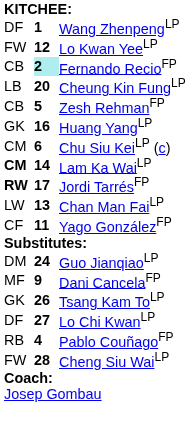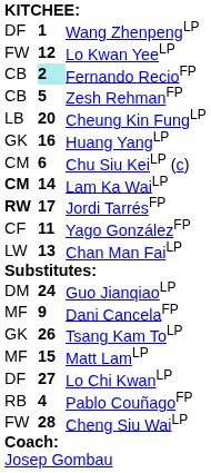 <table style="font-size: 90%" cellspacing="0" cellpadding="0">
 <tr>
 <td colspan="4"><strong>KITCHEE:</strong></td>
 </tr>
 <tr>
 <th width="30"></th>
 <th width="25"></th>
 </tr>
 <tr>
 <td>DF</td>
 <td><strong>1</strong></td>
 <td> <a href='#'>Wang Zhenpeng</a><sup>LP</sup></td>
 <td></td>
 <td></td>
 </tr>
 <tr>
 <td>FW</td>
 <td><strong>12</strong></td>
 <td> <a href='#'>Lo Kwan Yee</a><sup>LP</sup></td>
 <td></td>
 <td></td>
 </tr>
 <tr>
 <td>CB</td>
 <td style="background: paleturquoise;"><strong>2</strong></td>
 <td> <a href='#'>Fernando Recio</a><sup>FP</sup></td>
 <td></td>
 <td></td>
 </tr>
 <tr>
-<td>LB</td>
-<td><strong>20</strong></td>
-<td> <a href='#'>Cheung Kin Fung</a><sup>LP</sup></td>
+<td>CB</td>
+<td><strong>5</strong></td>
+<td> <a href='#'>Zesh Rehman</a><sup>FP</sup></td>
 <td></td>
 <td></td>
 </tr>
 <tr>
-<td>CB</td>
-<td><strong>5</strong></td>
-<td> <a href='#'>Zesh Rehman</a><sup>FP</sup></td>
+<td>LB</td>
+<td><strong>20</strong></td>
+<td> <a href='#'>Cheung Kin Fung</a><sup>LP</sup></td>
 <td></td>
 <td></td>
 </tr>
 <tr>
 <td>GK</td>
 <td><strong>16</strong></td>
 <td> <a href='#'>Huang Yang</a><sup>LP</sup></td>
 <td></td>
 <td></td>
 </tr>
 <tr>
 <td>CM</td>
 <td><strong>6</strong></td>
 <td> <a href='#'>Chu Siu Kei</a><sup>LP</sup> (<a href='#'>c</a>)</td>
 <td></td>
 <td></td>
 </tr>
 <tr>
 <td><strong>CM</strong></td>
 <td><strong>14</strong></td>
 <td> <a href='#'>Lam Ka Wai</a><sup>LP</sup></td>
 <td></td>
 <td></td>
 </tr>
 <tr>
 <td><strong>RW</strong></td>
 <td><strong>17</strong></td>
 <td> <a href='#'>Jordi Tarrés</a><sup>FP</sup></td>
 <td></td>
 <td></td>
 </tr>
 <tr>
-<td>LW</td>
-<td><strong>13</strong></td>
-<td> <a href='#'>Chan Man Fai</a><sup>LP</sup></td>
+<td>CF</td>
+<td><strong>11</strong></td>
+<td> <a href='#'>Yago González</a><sup>FP</sup></td>
 <td></td>
 <td></td>
 </tr>
 <tr>
-<td>CF</td>
-<td><strong>11</strong></td>
-<td> <a href='#'>Yago González</a><sup>FP</sup></td>
+<td>LW</td>
+<td><strong>13</strong></td>
+<td> <a href='#'>Chan Man Fai</a><sup>LP</sup></td>
 <td></td>
 <td></td>
 </tr>
 <tr>
 <td colspan=4><strong>Substitutes:</strong></td>
 </tr>
 <tr>
 <td>DM</td>
 <td><strong>24</strong></td>
 <td> <a href='#'>Guo Jianqiao</a><sup>LP</sup></td>
 <td></td>
 <td></td>
 </tr>
 <tr>
 <td>MF</td>
 <td><strong>9</strong></td>
 <td> <a href='#'>Dani Cancela</a><sup>FP</sup></td>
 <td></td>
 <td></td>
 </tr>
 <tr>
 <td>GK</td>
 <td><strong>26</strong></td>
 <td> <a href='#'>Tsang Kam To</a><sup>LP</sup></td>
+<td></td>
+<td></td>
+</tr>
+<tr>
+<td>MF</td>
+<td><strong>15</strong></td>
+<td> <a href='#'>Matt Lam</a><sup>LP</sup></td>
 <td></td>
 <td></td>
 </tr>
 <tr>
 <td>DF</td>
 <td><strong>27</strong></td>
 <td> <a href='#'>Lo Chi Kwan</a><sup>LP</sup></td>
 <td></td>
 <td></td>
 </tr>
 <tr>
 <td>RB</td>
 <td><strong>4</strong></td>
 <td> <a href='#'>Pablo Couñago</a><sup>FP</sup></td>
 <td></td>
 <td></td>
 </tr>
 <tr>
 <td>FW</td>
 <td><strong>28</strong></td>
 <td> <a href='#'>Cheng Siu Wai</a><sup>LP</sup></td>
 <td></td>
 <td></td>
 </tr>
 <tr>
 <td colspan=4><strong>Coach:</strong></td>
 </tr>
 <tr>
 <td colspan="4"> <a href='#'>Josep Gombau</a></td>
 </tr>
 </table>
